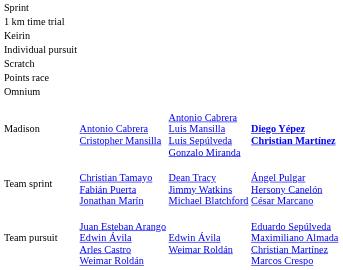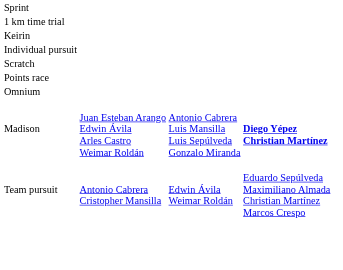 <table>
 <tr>
 <td>Sprint</td>
 <td></td>
 <td></td>
 <td></td>
 </tr>
 <tr>
 <td>1 km time trial</td>
 <td></td>
 <td></td>
 <td></td>
 </tr>
 <tr>
 <td>Keirin</td>
 <td></td>
 <td></td>
 <td></td>
 </tr>
 <tr>
 <td>Individual pursuit</td>
 <td></td>
 <td></td>
 <td></td>
 </tr>
 <tr>
 <td>Scratch</td>
 <td></td>
 <td></td>
 <td></td>
 </tr>
 <tr>
 <td>Points race</td>
 <td></td>
 <td></td>
 <td></td>
 </tr>
 <tr>
 <td>Omnium</td>
 <td></td>
 <td></td>
 <td></td>
 </tr>
 <tr>
 <td>Madison</td>
-<td><br><a href='#'>Antonio Cabrera</a><br><a href='#'>Cristopher Mansilla</a></td>
+<td><br><a href='#'>Juan Esteban Arango</a><br><a href='#'>Edwin Ávila</a><br><a href='#'>Arles Castro</a><br><a href='#'>Weimar Roldán</a></td>
 <td><br><a href='#'>Antonio Cabrera</a><br><a href='#'>Luis Mansilla</a><br><a href='#'>Luis Sepúlveda</a><br><a href='#'>Gonzalo Miranda</a></td>
 <td><strong><br><a href='#'>Diego Yépez</a><br><a href='#'>Christian Martínez</a></strong></td>
 </tr>
 <tr>
-<td>Team sprint</td>
-<td><br><a href='#'>Christian Tamayo</a><br><a href='#'>Fabián Puerta</a><br><a href='#'>Jonathan Marín</a></td>
-<td><br><a href='#'>Dean Tracy</a><br><a href='#'>Jimmy Watkins</a><br><a href='#'>Michael Blatchford</a></td>
-<td><br><a href='#'>Ángel Pulgar</a><br><a href='#'>Hersony Canelón</a><br><a href='#'>César Marcano</a></td>
-</tr>
-<tr>
 <td>Team pursuit</td>
-<td><br><a href='#'>Juan Esteban Arango</a><br><a href='#'>Edwin Ávila</a><br><a href='#'>Arles Castro</a><br><a href='#'>Weimar Roldán</a></td>
+<td><br><a href='#'>Antonio Cabrera</a><br><a href='#'>Cristopher Mansilla</a></td>
 <td><br><a href='#'>Edwin Ávila</a><br><a href='#'>Weimar Roldán</a></td>
 <td><br><a href='#'>Eduardo Sepúlveda</a><br><a href='#'>Maximiliano Almada</a><br><a href='#'>Christian Martínez</a><br><a href='#'>Marcos Crespo</a></td>
 </tr>
 </table>
